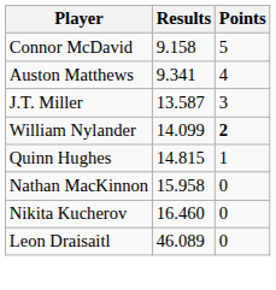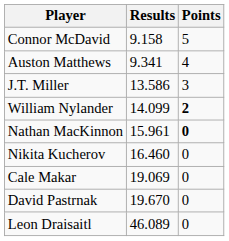 <table cellspacing=0 class="wikitable sortable" style="border:1px solid #999999">
 <tr>
 <th>Player</th>
 <th>Results</th>
 <th>Points</th>
 </tr>
 <tr>
 <td>Connor McDavid</td>
 <td>9.158</td>
 <td>5</td>
 </tr>
 <tr>
 <td>Auston Matthews</td>
 <td>9.341</td>
 <td>4</td>
 </tr>
 <tr>
 <td>J.T. Miller</td>
-<td>13.587</td>
+<td>13.586</td>
 <td>3</td>
 </tr>
 <tr>
 <td>William Nylander</td>
 <td>14.099</td>
 <td><strong>2</strong></td>
 </tr>
 <tr>
-<td>Quinn Hughes</td>
-<td>14.815</td>
-<td>1</td>
-</tr>
-<tr>
 <td>Nathan MacKinnon</td>
-<td>15.958</td>
-<td>0</td>
+<td>15.961</td>
+<td><strong>0</strong></td>
 </tr>
 <tr>
 <td>Nikita Kucherov</td>
 <td>16.460</td>
+<td>0</td>
+</tr>
+<tr>
+<td>Cale Makar</td>
+<td>19.069</td>
+<td>0</td>
+</tr>
+<tr>
+<td>David Pastrnak</td>
+<td>19.670</td>
 <td>0</td>
 </tr>
 <tr>
 <td>Leon Draisaitl</td>
 <td>46.089</td>
 <td>0</td>
 </tr>
 </table>
